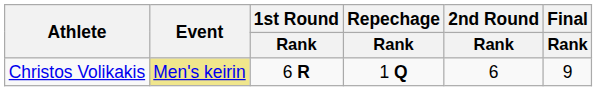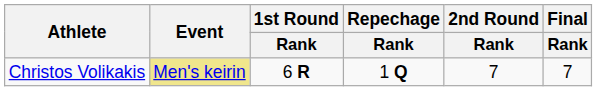 <table class="wikitable" style="font-size:90%">
 <tr>
 <th rowspan="2">Athlete</th>
 <th rowspan="2">Event</th>
 <th>1st Round</th>
 <th>Repechage</th>
 <th>2nd Round</th>
 <th>Final</th>
 </tr>
 <tr style="font-size:95%">
 <th>Rank</th>
 <th>Rank</th>
 <th>Rank</th>
 <th>Rank</th>
 </tr>
 <tr align=center>
 <td align=left><a href='#'>Christos Volikakis</a></td>
 <td align=left style="background: khaki;"><a href='#'>Men's keirin</a></td>
 <td>6 <strong>R</strong></td>
 <td>1 <strong>Q</strong></td>
-<td>6</td>
-<td>9</td>
+<td>7</td>
+<td>7</td>
 </tr>
 </table>
